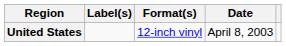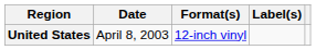 <table class="wikitable plainrowheaders">
 <tr>
 <th scope="col">Region</th>
+<th scope="col">Date</th>
+<th scope="col">Format(s)</th>
 <th scope="col">Label(s)</th>
-<th scope="col">Format(s)</th>
-<th scope="col">Date</th>
 <th scope="col"></th>
 </tr>
 <tr>
 <th scope="row">United States</th>
+<td>April 8, 2003</td>
+<td><a href='#'>12-inch vinyl</a></td>
 <td></td>
-<td><a href='#'>12-inch vinyl</a></td>
-<td>April 8, 2003</td>
 <td></td>
 </tr>
 </table>
